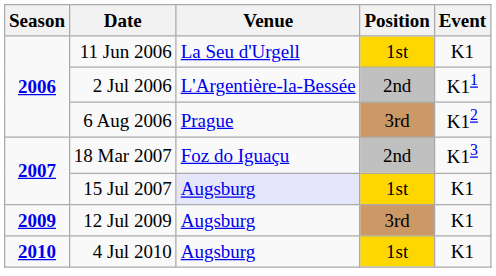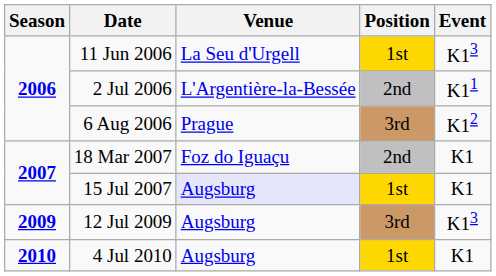 <table class="wikitable" style="text-align:center; font-size:95%;">
 <tr>
 <th>Season</th>
 <th>Date</th>
 <th>Venue</th>
 <th>Position</th>
 <th>Event</th>
 </tr>
 <tr>
 <td rowspan=3><strong><a href='#'>2006</a></strong></td>
 <td align=right>11 Jun 2006</td>
 <td align=left><a href='#'>La Seu d'Urgell</a></td>
 <td bgcolor=gold>1st</td>
-<td>K1</td>
+<td>K1<sup><a href='#'>3</a></sup></td>
 </tr>
 <tr>
 <td align=right>2 Jul 2006</td>
 <td align=left><a href='#'>L'Argentière-la-Bessée</a></td>
 <td bgcolor=silver>2nd</td>
 <td>K1<sup><a href='#'>1</a></sup></td>
 </tr>
 <tr>
 <td align=right>6 Aug 2006</td>
 <td align=left><a href='#'>Prague</a></td>
 <td bgcolor=cc9966>3rd</td>
 <td>K1<sup><a href='#'>2</a></sup></td>
 </tr>
 <tr>
 <td rowspan=2><strong><a href='#'>2007</a></strong></td>
 <td align=right>18 Mar 2007</td>
 <td align=left><a href='#'>Foz do Iguaçu</a></td>
 <td bgcolor=silver>2nd</td>
-<td>K1<sup><a href='#'>3</a></sup></td>
+<td>K1</td>
 </tr>
 <tr>
 <td align=right>15 Jul 2007</td>
 <td align=left style="background: lavender;"><a href='#'>Augsburg</a></td>
 <td bgcolor=gold>1st</td>
 <td>K1</td>
 </tr>
 <tr>
 <td><strong><a href='#'>2009</a></strong></td>
 <td align=right>12 Jul 2009</td>
 <td align=left><a href='#'>Augsburg</a></td>
 <td bgcolor=cc9966>3rd</td>
-<td>K1</td>
+<td>K1<sup><a href='#'>3</a></sup></td>
 </tr>
 <tr>
 <td><strong><a href='#'>2010</a></strong></td>
 <td align=right>4 Jul 2010</td>
 <td align=left><a href='#'>Augsburg</a></td>
 <td bgcolor=gold>1st</td>
 <td>K1</td>
 </tr>
 </table>
